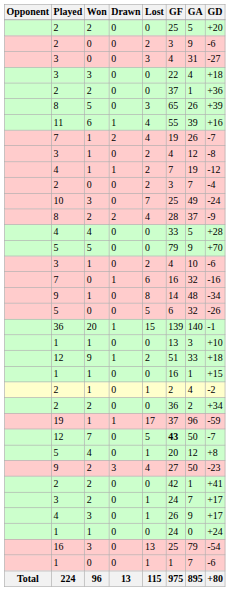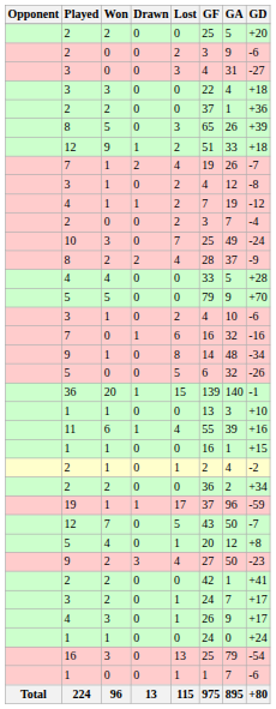 <table class="sortable wikitable">
 <tr>
 <th>Opponent</th>
 <th>Played</th>
 <th>Won</th>
 <th>Drawn</th>
 <th>Lost</th>
 <th>GF</th>
 <th>GA</th>
 <th>GD</th>
 </tr>
 <tr bgcolor="#d0ffd0" align="center">
 </tr>
 <tr bgcolor=#CCFFCC>
 <td></td>
 <td>2</td>
 <td>2</td>
 <td>0</td>
 <td>0</td>
 <td>25</td>
 <td>5</td>
 <td>+20</td>
 </tr>
 <tr bgcolor=#FFCCCC>
 <td></td>
 <td>2</td>
 <td>0</td>
 <td>0</td>
 <td>2</td>
 <td>3</td>
 <td>9</td>
 <td>-6</td>
 </tr>
 <tr bgcolor=#FFCCCC>
 <td></td>
 <td>3</td>
 <td>0</td>
 <td>0</td>
 <td>3</td>
 <td>4</td>
 <td>31</td>
 <td>-27</td>
 </tr>
 <tr bgcolor=#CCFFCC>
 <td></td>
 <td>3</td>
 <td>3</td>
 <td>0</td>
 <td>0</td>
 <td>22</td>
 <td>4</td>
 <td>+18</td>
 </tr>
 <tr bgcolor=#CCFFCC>
 <td></td>
 <td>2</td>
 <td>2</td>
 <td>0</td>
 <td>0</td>
 <td>37</td>
 <td>1</td>
 <td>+36</td>
 </tr>
 <tr bgcolor=#CCFFCC>
 <td></td>
 <td>8</td>
 <td>5</td>
 <td>0</td>
 <td>3</td>
 <td>65</td>
 <td>26</td>
 <td>+39</td>
 </tr>
 <tr bgcolor=#CCFFCC>
 <td></td>
-<td>11</td>
-<td>6</td>
+<td>12</td>
+<td>9</td>
 <td>1</td>
-<td>4</td>
-<td>55</td>
-<td>39</td>
-<td>+16</td>
+<td>2</td>
+<td>51</td>
+<td>33</td>
+<td>+18</td>
 </tr>
 <tr bgcolor=#FFCCCC>
 <td></td>
 <td>7</td>
 <td>1</td>
 <td>2</td>
 <td>4</td>
 <td>19</td>
 <td>26</td>
 <td>-7</td>
 </tr>
 <tr bgcolor=#FFCCCC>
 <td></td>
 <td>3</td>
 <td>1</td>
 <td>0</td>
 <td>2</td>
 <td>4</td>
 <td>12</td>
 <td>-8</td>
 </tr>
 <tr bgcolor=#FFCCCC>
 <td></td>
 <td>4</td>
 <td>1</td>
 <td>1</td>
 <td>2</td>
 <td>7</td>
 <td>19</td>
 <td>-12</td>
 </tr>
 <tr bgcolor=#FFCCCC>
 <td></td>
 <td>2</td>
 <td>0</td>
 <td>0</td>
 <td>2</td>
 <td>3</td>
 <td>7</td>
 <td>-4</td>
 </tr>
 <tr bgcolor=#FFCCCC>
 <td></td>
 <td>10</td>
 <td>3</td>
 <td>0</td>
 <td>7</td>
 <td>25</td>
 <td>49</td>
 <td>-24</td>
 </tr>
 <tr bgcolor=#FFCCCC>
 <td></td>
 <td>8</td>
 <td>2</td>
 <td>2</td>
 <td>4</td>
 <td>28</td>
 <td>37</td>
 <td>-9</td>
 </tr>
 <tr bgcolor=#CCFFCC>
 <td></td>
 <td>4</td>
 <td>4</td>
 <td>0</td>
 <td>0</td>
 <td>33</td>
 <td>5</td>
 <td>+28</td>
 </tr>
 <tr bgcolor=#CCFFCC>
 <td></td>
 <td>5</td>
 <td>5</td>
 <td>0</td>
 <td>0</td>
 <td>79</td>
 <td>9</td>
 <td>+70</td>
 </tr>
 <tr bgcolor=#FFCCCC>
 <td></td>
 <td>3</td>
 <td>1</td>
 <td>0</td>
 <td>2</td>
 <td>4</td>
 <td>10</td>
 <td>-6</td>
 </tr>
 <tr bgcolor=#FFCCCC>
 <td></td>
 <td>7</td>
 <td>0</td>
 <td>1</td>
 <td>6</td>
 <td>16</td>
 <td>32</td>
 <td>-16</td>
 </tr>
 <tr bgcolor=#FFCCCC>
 <td></td>
 <td>9</td>
 <td>1</td>
 <td>0</td>
 <td>8</td>
 <td>14</td>
 <td>48</td>
 <td>-34</td>
 </tr>
 <tr bgcolor=#FFCCCC>
 <td></td>
 <td>5</td>
 <td>0</td>
 <td>0</td>
 <td>5</td>
 <td>6</td>
 <td>32</td>
 <td>-26</td>
 </tr>
 <tr bgcolor=#CCFFCC>
 <td></td>
 <td>36</td>
 <td>20</td>
 <td>1</td>
 <td>15</td>
 <td>139</td>
 <td>140</td>
 <td>-1</td>
 </tr>
 <tr bgcolor=#CCFFCC>
 <td></td>
 <td>1</td>
 <td>1</td>
 <td>0</td>
 <td>0</td>
 <td>13</td>
 <td>3</td>
 <td>+10</td>
 </tr>
 <tr bgcolor=#CCFFCC>
 <td></td>
-<td>12</td>
-<td>9</td>
+<td>11</td>
+<td>6</td>
 <td>1</td>
-<td>2</td>
-<td>51</td>
-<td>33</td>
-<td>+18</td>
+<td>4</td>
+<td>55</td>
+<td>39</td>
+<td>+16</td>
 </tr>
 <tr bgcolor=#CCFFCC>
 <td></td>
 <td>1</td>
 <td>1</td>
 <td>0</td>
 <td>0</td>
 <td>16</td>
 <td>1</td>
 <td>+15</td>
 </tr>
 <tr bgcolor=#FFFFCC>
 <td></td>
 <td>2</td>
 <td>1</td>
 <td>0</td>
 <td>1</td>
 <td>2</td>
 <td>4</td>
 <td>-2</td>
 </tr>
 <tr bgcolor=#CCFFCC>
 <td></td>
 <td>2</td>
 <td>2</td>
 <td>0</td>
 <td>0</td>
 <td>36</td>
 <td>2</td>
 <td>+34</td>
 </tr>
 <tr bgcolor=#FFCCCC>
 <td></td>
 <td>19</td>
 <td>1</td>
 <td>1</td>
 <td>17</td>
 <td>37</td>
 <td>96</td>
 <td>-59</td>
 </tr>
 <tr bgcolor=#CCFFCC>
 <td></td>
 <td>12</td>
 <td>7</td>
 <td>0</td>
 <td>5</td>
-<td><strong>43</strong></td>
+<td>43</td>
 <td>50</td>
 <td>-7</td>
 </tr>
 <tr bgcolor=#CCFFCC>
 <td></td>
 <td>5</td>
 <td>4</td>
 <td>0</td>
 <td>1</td>
 <td>20</td>
 <td>12</td>
 <td>+8</td>
 </tr>
 <tr bgcolor=#FFCCCC>
 <td></td>
 <td>9</td>
 <td>2</td>
 <td>3</td>
 <td>4</td>
 <td>27</td>
 <td>50</td>
 <td>-23</td>
 </tr>
 <tr bgcolor=#CCFFCC>
 <td></td>
 <td>2</td>
 <td>2</td>
 <td>0</td>
 <td>0</td>
 <td>42</td>
 <td>1</td>
 <td>+41</td>
 </tr>
 <tr bgcolor=#CCFFCC>
 <td></td>
 <td>3</td>
 <td>2</td>
 <td>0</td>
 <td>1</td>
 <td>24</td>
 <td>7</td>
 <td>+17</td>
 </tr>
 <tr bgcolor=#CCFFCC>
 <td></td>
 <td>4</td>
 <td>3</td>
 <td>0</td>
 <td>1</td>
 <td>26</td>
 <td>9</td>
 <td>+17</td>
 </tr>
 <tr bgcolor=#CCFFCC>
 <td></td>
 <td>1</td>
 <td>1</td>
 <td>0</td>
 <td>0</td>
 <td>24</td>
 <td>0</td>
 <td>+24</td>
 </tr>
 <tr bgcolor=#FFCCCC>
 <td></td>
 <td>16</td>
 <td>3</td>
 <td>0</td>
 <td>13</td>
 <td>25</td>
 <td>79</td>
 <td>-54</td>
 </tr>
 <tr bgcolor=#FFCCCC>
 <td></td>
 <td>1</td>
 <td>0</td>
 <td>0</td>
 <td>1</td>
 <td>1</td>
 <td>7</td>
 <td>-6</td>
 </tr>
 <tr>
 <th>Total</th>
 <th>224</th>
 <th>96</th>
 <th>13</th>
 <th>115</th>
 <th>975</th>
 <th>895</th>
 <th>+80</th>
 </tr>
 </table>
